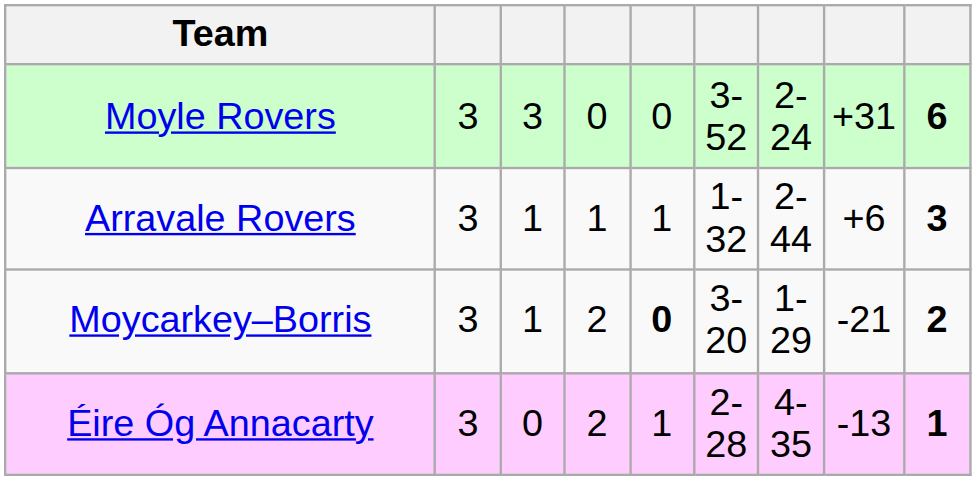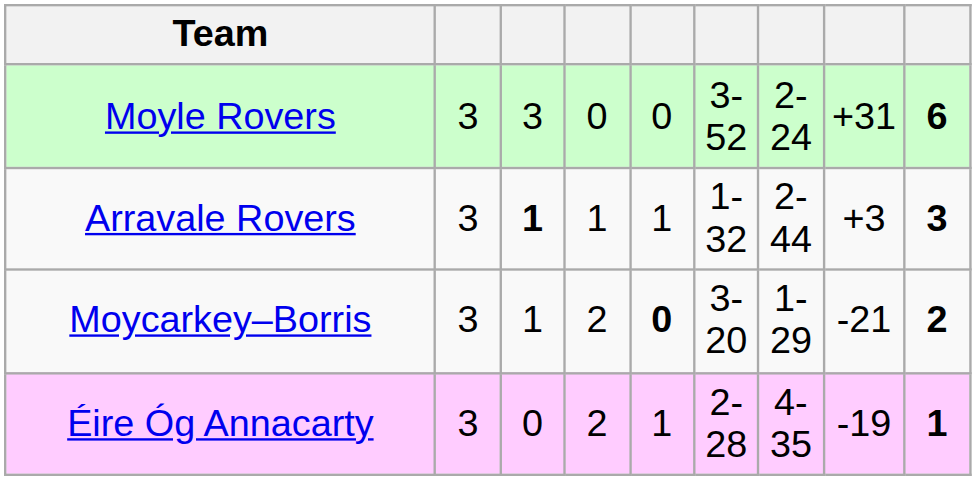 <table class="wikitable" style="text-align:center">
 <tr>
 <th style="width:175px;">Team</th>
 <th width="20"></th>
 <th width="20"></th>
 <th width="20"></th>
 <th width="20"></th>
 <th width="20"></th>
 <th width="20"></th>
 <th width="20"></th>
 <th width="20"></th>
 </tr>
 <tr style="background:#cfc;">
 <td> <a href='#'>Moyle Rovers</a></td>
 <td>3</td>
 <td>3</td>
 <td>0</td>
 <td>0</td>
 <td>3-52</td>
 <td>2-24</td>
 <td>+31</td>
 <td><strong>6</strong></td>
 </tr>
 <tr>
 <td> <a href='#'>Arravale Rovers</a></td>
 <td>3</td>
-<td>1</td>
+<td><strong>1</strong></td>
 <td>1</td>
 <td>1</td>
 <td>1-32</td>
 <td>2-44</td>
-<td>+6</td>
+<td>+3</td>
 <td><strong>3</strong></td>
 </tr>
 <tr>
 <td> <a href='#'>Moycarkey–Borris</a></td>
 <td>3</td>
 <td>1</td>
 <td>2</td>
 <td><strong>0</strong></td>
 <td>3-20</td>
 <td>1-29</td>
 <td>-21</td>
 <td><strong>2</strong></td>
 </tr>
 <tr style="background:#fcf;">
 <td> <a href='#'>Éire Óg Annacarty</a></td>
 <td>3</td>
 <td>0</td>
 <td>2</td>
 <td>1</td>
 <td>2-28</td>
 <td>4-35</td>
-<td>-13</td>
+<td>-19</td>
 <td><strong>1</strong></td>
 </tr>
 </table>
